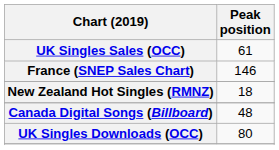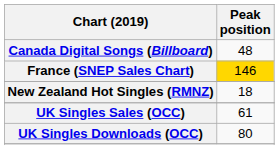 <table class="wikitable sortable plainrowheaders" style="text-align:center">
 <tr>
 <th scope="col">Chart (2019)</th>
 <th scope="col">Peak<br>position</th>
 </tr>
 <tr>
-<th scope="row"><a href='#'>UK Singles Sales</a> (<a href='#'>OCC</a>)</th>
-<td>61</td>
+<th scope="row"><a href='#'>Canada Digital Songs</a> (<em><a href='#'>Billboard</a></em>)</th>
+<td>48</td>
 </tr>
 <tr>
 <th scope="row">France (<a href='#'>SNEP Sales Chart</a>)</th>
-<td>146</td>
+<td style="background: gold;">146</td>
 </tr>
 <tr>
 </tr>
 <tr>
 <th scope="row">New Zealand Hot Singles (<a href='#'>RMNZ</a>)</th>
 <td>18</td>
 </tr>
 <tr>
 </tr>
 <tr>
-<th scope="row"><a href='#'>Canada Digital Songs</a> (<em><a href='#'>Billboard</a></em>)</th>
-<td>48</td>
+<th scope="row"><a href='#'>UK Singles Sales</a> (<a href='#'>OCC</a>)</th>
+<td>61</td>
 </tr>
 <tr>
 <th scope="row"><a href='#'>UK Singles Downloads</a> (<a href='#'>OCC</a>)</th>
 <td>80</td>
 </tr>
 <tr>
 </tr>
 <tr>
 </tr>
 <tr>
 </tr>
 </table>
